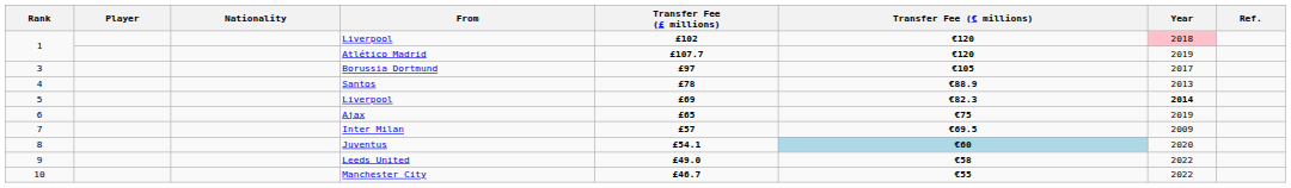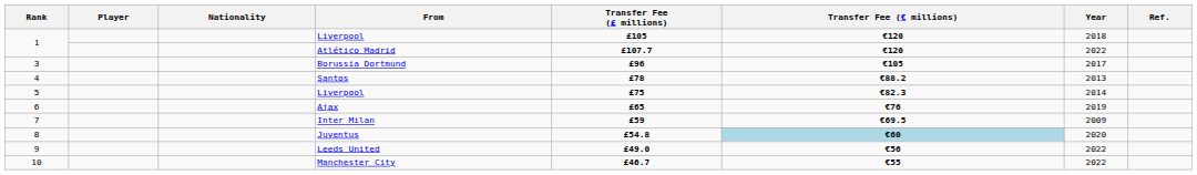 <table class="wikitable sortable" style="text-align: center; width:90%">
 <tr>
 <th>Rank</th>
 <th>Player</th>
 <th>Nationality</th>
 <th>From</th>
 <th>Transfer Fee<br>(<a href='#'>£</a> millions)</th>
 <th>Transfer Fee (<a href='#'>€</a> millions)</th>
 <th>Year</th>
 <th scope="col" class="unsortable">Ref.</th>
 </tr>
 <tr>
 <td rowspan=2>1</td>
 <td></td>
 <td align=left></td>
 <td align=left> <a href='#'>Liverpool</a></td>
-<td><strong>£102</strong></td>
+<td><strong>£105</strong></td>
 <td><strong>€120</strong></td>
-<td style="background: pink;">2018</td>
+<td>2018</td>
 <td></td>
 </tr>
 <tr>
 <td></td>
 <td align=left></td>
 <td align=left> <a href='#'>Atlético Madrid</a></td>
 <td><strong>£107.7</strong></td>
 <td><strong>€120</strong></td>
-<td>2019</td>
+<td>2022</td>
 <td></td>
 </tr>
 <tr>
 <td>3</td>
 <td></td>
 <td align=left></td>
 <td align=left> <a href='#'>Borussia Dortmund</a></td>
-<td><strong>£97</strong></td>
+<td><strong>£96</strong></td>
 <td><strong>€105</strong></td>
 <td>2017</td>
 <td></td>
 </tr>
 <tr>
 <td>4</td>
 <td></td>
 <td align=left></td>
 <td align=left> <a href='#'>Santos</a></td>
 <td><strong>£78</strong></td>
-<td><strong>€88.9</strong></td>
+<td><strong>€88.2</strong></td>
 <td>2013</td>
 <td></td>
 </tr>
 <tr>
 <td>5</td>
 <td></td>
 <td align=left></td>
 <td align=left> <a href='#'>Liverpool</a></td>
-<td><strong>£69</strong></td>
+<td><strong>£75</strong></td>
 <td><strong>€82.3</strong></td>
-<td><strong>2014</strong></td>
+<td>2014</td>
 <td></td>
 </tr>
 <tr>
 <td>6</td>
 <td></td>
 <td align=left></td>
 <td align=left> <a href='#'>Ajax</a></td>
 <td><strong>£65</strong></td>
-<td><strong>€75</strong></td>
+<td><strong>€76</strong></td>
 <td>2019</td>
 <td></td>
 </tr>
 <tr>
 <td>7</td>
 <td></td>
 <td align=left></td>
 <td align=left> <a href='#'>Inter Milan</a></td>
-<td><strong>£57</strong></td>
+<td><strong>£59</strong></td>
 <td><strong>€69.5</strong></td>
 <td>2009</td>
 <td></td>
 </tr>
 <tr>
 <td>8</td>
 <td></td>
 <td align=left></td>
 <td align=left> <a href='#'>Juventus</a></td>
-<td><strong>£54.1</strong></td>
+<td><strong>£54.8</strong></td>
 <td style="background: lightblue;"><strong>€60</strong></td>
 <td>2020</td>
 <td></td>
 </tr>
 <tr>
 <td>9</td>
 <td></td>
 <td align=left></td>
 <td align=left> <a href='#'>Leeds United</a></td>
 <td><strong>£49.0</strong></td>
-<td><strong>€58</strong></td>
+<td><strong>€56</strong></td>
 <td>2022</td>
 <td></td>
 </tr>
 <tr>
 <td>10</td>
 <td></td>
 <td align=left></td>
 <td align=left> <a href='#'>Manchester City</a></td>
 <td><strong>£46.7</strong></td>
 <td><strong>€55</strong></td>
 <td>2022</td>
 <td></td>
 </tr>
 </table>
